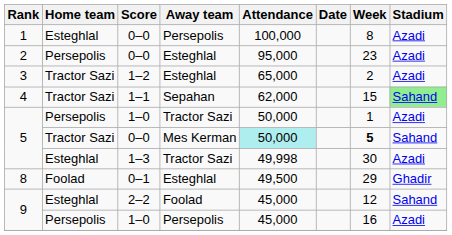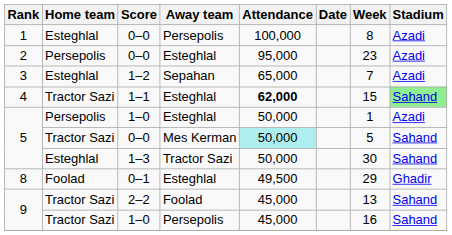 <table class="wikitable sortable">
 <tr>
 <th>Rank</th>
 <th>Home team</th>
 <th>Score</th>
 <th>Away team</th>
 <th>Attendance</th>
 <th>Date</th>
 <th>Week</th>
 <th>Stadium</th>
 </tr>
 <tr>
 <td align=center>1</td>
 <td>Esteghlal</td>
 <td align=center>0–0</td>
 <td>Persepolis</td>
 <td align=center>100,000</td>
 <td></td>
 <td align=center>8</td>
 <td><a href='#'>Azadi</a></td>
 </tr>
 <tr>
 <td align=center>2</td>
 <td>Persepolis</td>
 <td align=center>0–0</td>
 <td>Esteghlal</td>
 <td align=center>95,000</td>
 <td></td>
 <td align=center>23</td>
 <td><a href='#'>Azadi</a></td>
 </tr>
 <tr>
 <td align=center>3</td>
-<td>Tractor Sazi</td>
+<td>Esteghlal</td>
 <td align=center>1–2</td>
-<td>Esteghlal</td>
+<td>Sepahan</td>
 <td align=center>65,000</td>
 <td></td>
-<td align=center>2</td>
+<td align=center>7</td>
 <td><a href='#'>Azadi</a></td>
 </tr>
 <tr>
 <td align=center>4</td>
 <td>Tractor Sazi</td>
 <td align=center>1–1</td>
-<td>Sepahan</td>
-<td align=center>62,000</td>
+<td>Esteghlal</td>
+<td align=center><strong>62,000</strong></td>
 <td></td>
 <td align=center>15</td>
 <td style="background: lightgreen;"><a href='#'>Sahand</a></td>
 </tr>
 <tr>
 <td align=center rowspan="3">5</td>
 <td>Persepolis</td>
 <td align=center>1–0</td>
-<td>Tractor Sazi</td>
+<td>Esteghlal</td>
 <td align=center>50,000</td>
 <td></td>
 <td align=center>1</td>
 <td><a href='#'>Azadi</a></td>
 </tr>
 <tr>
 <td>Tractor Sazi</td>
 <td align=center>0–0</td>
 <td>Mes Kerman</td>
 <td align=center style="background: paleturquoise;">50,000</td>
 <td></td>
-<td align=center><strong>5</strong></td>
+<td align=center>5</td>
 <td><a href='#'>Sahand</a></td>
 </tr>
 <tr>
 <td>Esteghlal</td>
 <td align=center>1–3</td>
 <td>Tractor Sazi</td>
-<td align=center>49,998</td>
+<td align=center>50,000</td>
 <td></td>
 <td align=center>30</td>
-<td><a href='#'>Azadi</a></td>
+<td><a href='#'>Sahand</a></td>
 </tr>
 <tr>
 <td align=center>8</td>
 <td>Foolad</td>
 <td align=center>0–1</td>
 <td>Esteghlal</td>
 <td align=center>49,500</td>
 <td></td>
 <td align=center>29</td>
 <td><a href='#'>Ghadir</a></td>
 </tr>
 <tr>
 <td align=center rowspan="2">9</td>
-<td>Esteghlal</td>
+<td>Tractor Sazi</td>
 <td align=center>2–2</td>
 <td>Foolad</td>
 <td align=center>45,000</td>
 <td></td>
-<td align=center>12</td>
+<td align=center>13</td>
 <td><a href='#'>Sahand</a></td>
 </tr>
 <tr>
-<td>Persepolis</td>
+<td>Tractor Sazi</td>
 <td align=center>1–0</td>
 <td>Persepolis</td>
 <td align=center>45,000</td>
 <td></td>
 <td align=center>16</td>
-<td><a href='#'>Azadi</a></td>
+<td><a href='#'>Sahand</a></td>
 </tr>
 <tr>
 </tr>
 </table>
